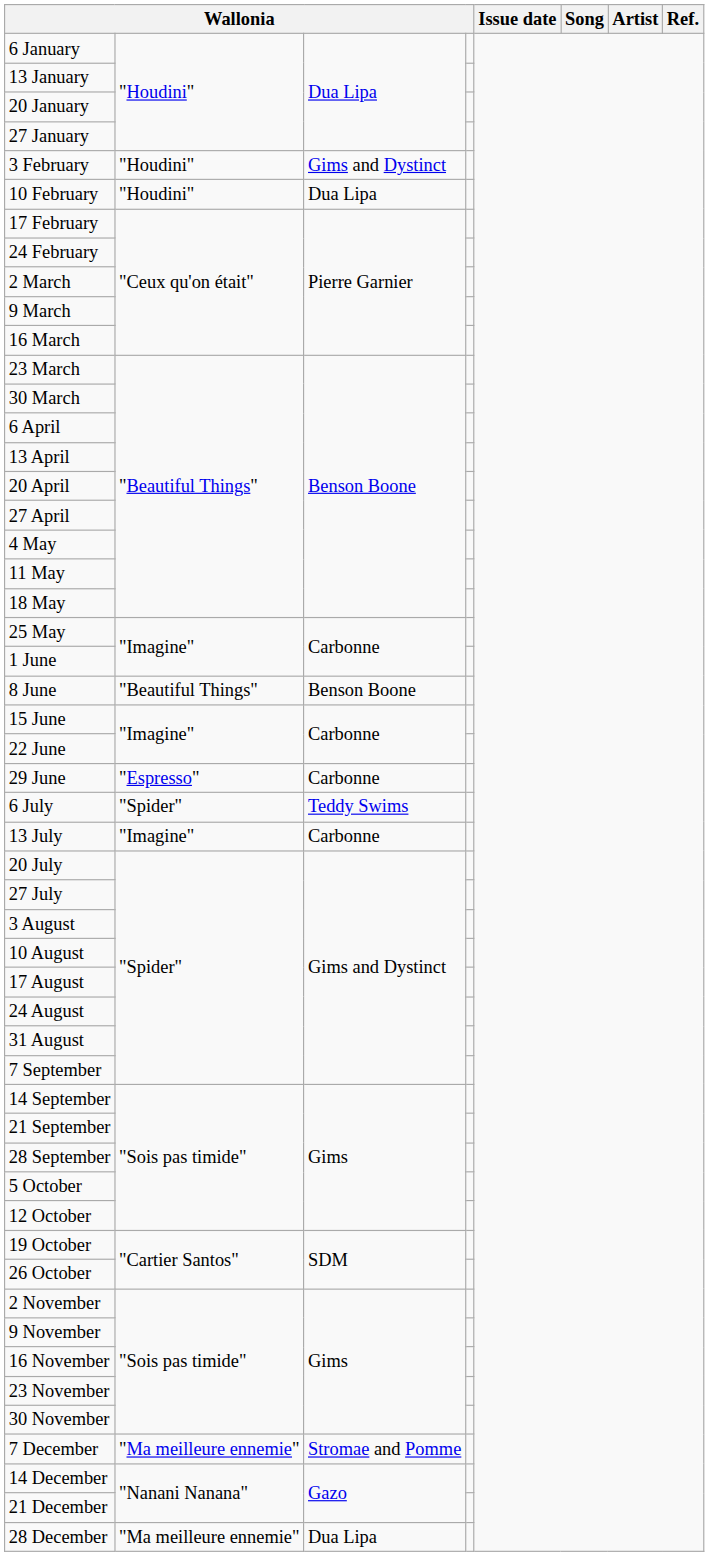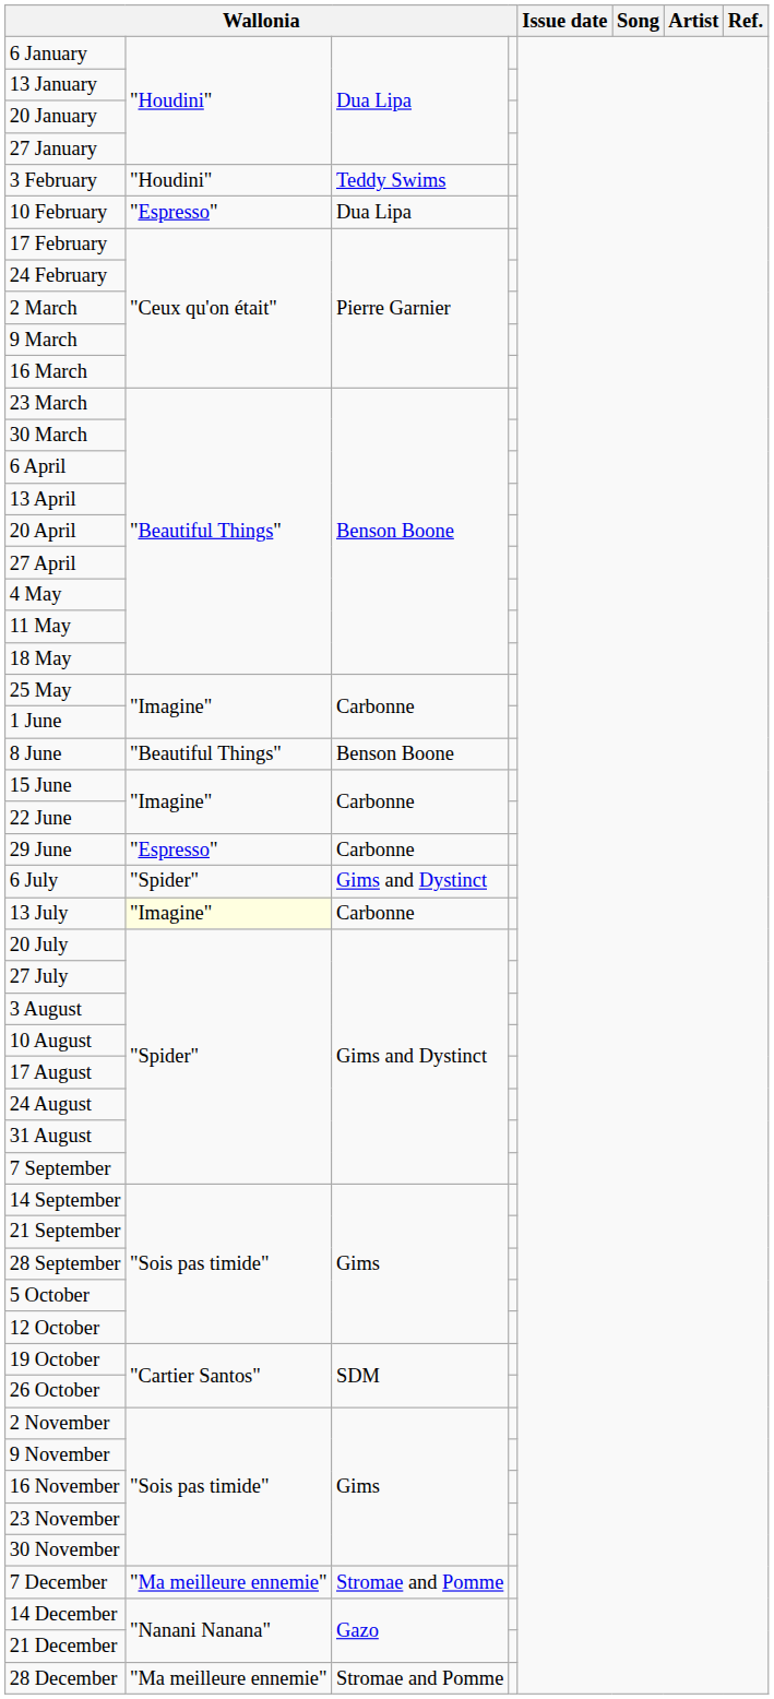 <table class="wikitable">
 <tr>
 <th colspan="4">Wallonia</th>
 <th scope="col">Issue date</th>
 <th scope="col">Song</th>
 <th scope="col">Artist</th>
 <th scope="col">Ref.</th>
 </tr>
 <tr>
 <td>6 January</td>
 <td rowspan="4">"<a href='#'>Houdini</a>"</td>
 <td rowspan="4"><a href='#'>Dua Lipa</a></td>
 <td></td>
 </tr>
 <tr>
 <td>13 January</td>
 <td></td>
 </tr>
 <tr>
 <td>20 January</td>
 <td></td>
 </tr>
 <tr>
 <td>27 January</td>
 <td></td>
 </tr>
 <tr>
 <td>3 February</td>
 <td>"Houdini"</td>
-<td><a href='#'>Gims</a> and <a href='#'>Dystinct</a></td>
+<td><a href='#'>Teddy Swims</a></td>
 <td></td>
 </tr>
 <tr>
 <td>10 February</td>
-<td>"Houdini"</td>
+<td>"<a href='#'>Espresso</a>"</td>
 <td>Dua Lipa</td>
 <td></td>
 </tr>
 <tr>
 <td>17 February</td>
 <td rowspan="5">"Ceux qu'on était"</td>
 <td rowspan="5">Pierre Garnier</td>
 <td></td>
 </tr>
 <tr>
 <td>24 February</td>
 <td></td>
 </tr>
 <tr>
 <td>2 March</td>
 <td></td>
 </tr>
 <tr>
 <td>9 March</td>
 <td></td>
 </tr>
 <tr>
 <td>16 March</td>
 <td></td>
 </tr>
 <tr>
 <td>23 March</td>
 <td rowspan="9">"<a href='#'>Beautiful Things</a>"</td>
 <td rowspan="9"><a href='#'>Benson Boone</a></td>
 <td></td>
 </tr>
 <tr>
 <td>30 March</td>
 <td></td>
 </tr>
 <tr>
 <td>6 April</td>
 <td></td>
 </tr>
 <tr>
 <td>13 April</td>
 <td></td>
 </tr>
 <tr>
 <td>20 April</td>
 <td></td>
 </tr>
 <tr>
 <td>27 April</td>
 <td></td>
 </tr>
 <tr>
 <td>4 May</td>
 <td></td>
 </tr>
 <tr>
 <td>11 May</td>
 <td></td>
 </tr>
 <tr>
 <td>18 May</td>
 <td></td>
 </tr>
 <tr>
 <td>25 May</td>
 <td rowspan="2">"Imagine"</td>
 <td rowspan="2">Carbonne</td>
 <td></td>
 </tr>
 <tr>
 <td>1 June</td>
 <td></td>
 </tr>
 <tr>
 <td>8 June</td>
 <td>"Beautiful Things"</td>
 <td>Benson Boone</td>
 <td></td>
 </tr>
 <tr>
 <td>15 June</td>
 <td rowspan="2">"Imagine"</td>
 <td rowspan="2">Carbonne</td>
 <td></td>
 </tr>
 <tr>
 <td>22 June</td>
 <td></td>
 </tr>
 <tr>
 <td>29 June</td>
 <td>"<a href='#'>Espresso</a>"</td>
 <td>Carbonne</td>
 <td></td>
 </tr>
 <tr>
 <td>6 July</td>
 <td>"Spider"</td>
-<td><a href='#'>Teddy Swims</a></td>
+<td><a href='#'>Gims</a> and <a href='#'>Dystinct</a></td>
 <td></td>
 </tr>
 <tr>
 <td>13 July</td>
-<td>"Imagine"</td>
+<td style="background: lightyellow;">"Imagine"</td>
 <td>Carbonne</td>
 <td></td>
 </tr>
 <tr>
 <td>20 July</td>
 <td rowspan="8">"Spider"</td>
 <td rowspan="8">Gims and Dystinct</td>
 <td></td>
 </tr>
 <tr>
 <td>27 July</td>
 <td></td>
 </tr>
 <tr>
 <td>3 August</td>
 <td></td>
 </tr>
 <tr>
 <td>10 August</td>
 <td></td>
 </tr>
 <tr>
 <td>17 August</td>
 <td></td>
 </tr>
 <tr>
 <td>24 August</td>
 <td></td>
 </tr>
 <tr>
 <td>31 August</td>
 <td></td>
 </tr>
 <tr>
 <td>7 September</td>
 <td></td>
 </tr>
 <tr>
 <td>14 September</td>
 <td rowspan="5">"Sois pas timide"</td>
 <td rowspan="5">Gims</td>
 <td></td>
 </tr>
 <tr>
 <td>21 September</td>
 <td></td>
 </tr>
 <tr>
 <td>28 September</td>
 <td></td>
 </tr>
 <tr>
 <td>5 October</td>
 <td></td>
 </tr>
 <tr>
 <td>12 October</td>
 <td></td>
 </tr>
 <tr>
 <td>19 October</td>
 <td rowspan="2">"Cartier Santos"</td>
 <td rowspan="2">SDM</td>
 <td></td>
 </tr>
 <tr>
 <td>26 October</td>
 <td></td>
 </tr>
 <tr>
 <td>2 November</td>
 <td rowspan="5">"Sois pas timide"</td>
 <td rowspan="5">Gims</td>
 <td></td>
 </tr>
 <tr>
 <td>9 November</td>
 <td></td>
 </tr>
 <tr>
 <td>16 November</td>
 <td></td>
 </tr>
 <tr>
 <td>23 November</td>
 <td></td>
 </tr>
 <tr>
 <td>30 November</td>
 <td></td>
 </tr>
 <tr>
 <td>7 December</td>
 <td>"<a href='#'>Ma meilleure ennemie</a>"</td>
 <td><a href='#'>Stromae</a> and <a href='#'>Pomme</a></td>
 <td></td>
 </tr>
 <tr>
 <td>14 December</td>
 <td rowspan="2">"Nanani Nanana"</td>
 <td rowspan="2"><a href='#'>Gazo</a></td>
 <td></td>
 </tr>
 <tr>
 <td>21 December</td>
 <td></td>
 </tr>
 <tr>
 <td>28 December</td>
 <td>"Ma meilleure ennemie"</td>
-<td>Dua Lipa</td>
+<td>Stromae and Pomme</td>
 <td></td>
 </tr>
 </table>
